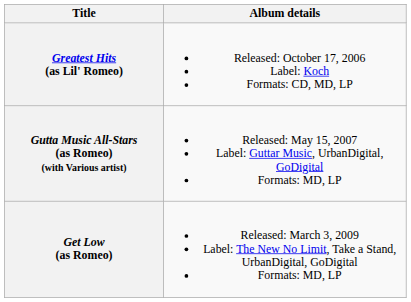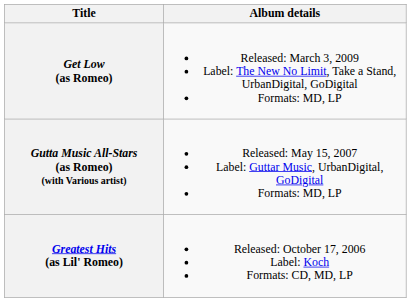 <table class="wikitable plainrowheaders" style="text-align:center;">
 <tr>
 <th scope="col" style="width:13em;">Title</th>
 <th scope="col" style="width:20em;">Album details</th>
 </tr>
 <tr>
-<th scope="row"><em><a href='#'>Greatest Hits</a></em><br><span>(as Lil' Romeo)</span></th>
-<td><br><ul><li>Released: October 17, 2006</li><li>Label: <a href='#'>Koch</a></li><li>Formats: CD, MD, LP</li></ul></td>
+<th scope="row"><em>Get Low</em><br><span>(as Romeo)</span></th>
+<td><br><ul><li>Released: March 3, 2009</li><li>Label: <a href='#'>The New No Limit</a>, Take a Stand, UrbanDigital, GoDigital</li><li>Formats: MD, LP</li></ul></td>
 </tr>
 <tr>
 <th scope="row"><em>Gutta Music All-Stars</em><br><span>(as Romeo)</span><br><small>(with Various artist)</small></th>
 <td><br><ul><li>Released: May 15, 2007</li><li>Label: <a href='#'>Guttar Music</a>, UrbanDigital, <a href='#'>GoDigital</a></li><li>Formats: MD, LP</li></ul></td>
 </tr>
 <tr>
-<th scope="row"><em>Get Low</em><br><span>(as Romeo)</span></th>
-<td><br><ul><li>Released: March 3, 2009</li><li>Label: <a href='#'>The New No Limit</a>, Take a Stand, UrbanDigital, GoDigital</li><li>Formats: MD, LP</li></ul></td>
+<th scope="row"><em><a href='#'>Greatest Hits</a></em><br><span>(as Lil' Romeo)</span></th>
+<td><br><ul><li>Released: October 17, 2006</li><li>Label: <a href='#'>Koch</a></li><li>Formats: CD, MD, LP</li></ul></td>
 </tr>
 </table>
